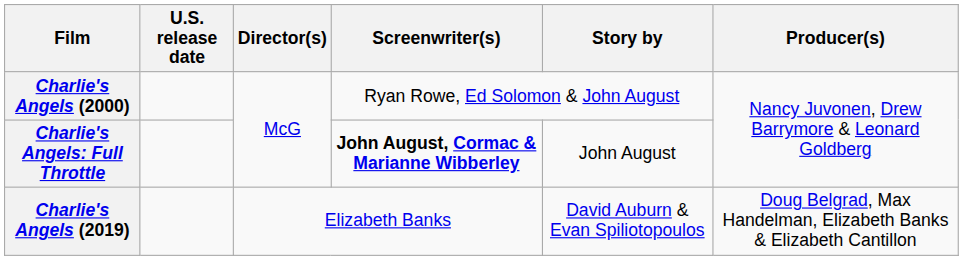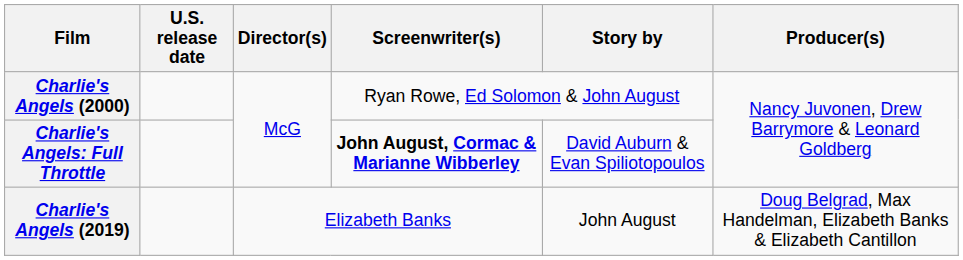 <table class="wikitable plainrowheaders" style="text-align:center;">
 <tr>
 <th scope="col">Film</th>
 <th scope="col">U.S. release date</th>
 <th scope="col">Director(s)</th>
 <th scope="col">Screenwriter(s)</th>
 <th scope="col">Story by</th>
 <th scope="col">Producer(s)</th>
 </tr>
 <tr>
 <th scope="row"><em><a href='#'>Charlie's Angels</a></em> (2000)</th>
 <td style="text-align:left"></td>
 <td rowspan="2"><a href='#'>McG</a></td>
 <td colspan="2">Ryan Rowe, <a href='#'>Ed Solomon</a> & <a href='#'>John August</a></td>
 <td rowspan="2"><a href='#'>Nancy Juvonen</a>, <a href='#'>Drew Barrymore</a> & <a href='#'>Leonard Goldberg</a></td>
 </tr>
 <tr>
 <th scope="row"><em><a href='#'>Charlie's Angels: Full Throttle</a></em></th>
 <td style="text-align:left"></td>
 <td><strong>John August, <a href='#'>Cormac & Marianne Wibberley</a></strong></td>
-<td>John August</td>
+<td><a href='#'>David Auburn</a> & <a href='#'>Evan Spiliotopoulos</a></td>
 </tr>
 <tr>
 <th scope="row"><em><a href='#'>Charlie's Angels</a></em> (2019)</th>
 <td style="text-align:left"></td>
 <td colspan="2"><a href='#'>Elizabeth Banks</a></td>
-<td><a href='#'>David Auburn</a> & <a href='#'>Evan Spiliotopoulos</a></td>
+<td>John August</td>
 <td><a href='#'>Doug Belgrad</a>, Max Handelman, Elizabeth Banks & Elizabeth Cantillon</td>
 </tr>
 </table>
